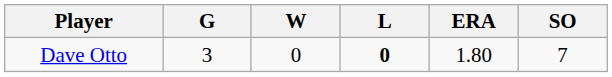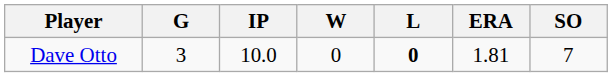 <table class="wikitable sortable">
 <tr>
 <th bgcolor="#DDDDFF" width="16%">Player</th>
 <th bgcolor="#DDDDFF" width="9%">G</th>
+<th bgcolor="#DDDDFF" width="9%">IP</th>
 <th bgcolor="#DDDDFF" width="9%">W</th>
 <th bgcolor="#DDDDFF" width="9%">L</th>
 <th bgcolor="#DDDDFF" width="9%">ERA</th>
 <th bgcolor="#DDDDFF" width="9%">SO</th>
 </tr>
 <tr align="center">
 <td><a href='#'>Dave Otto</a></td>
 <td>3</td>
+<td>10.0</td>
 <td>0</td>
 <td><strong>0</strong></td>
-<td>1.80</td>
+<td>1.81</td>
 <td>7</td>
 </tr>
 </table>
